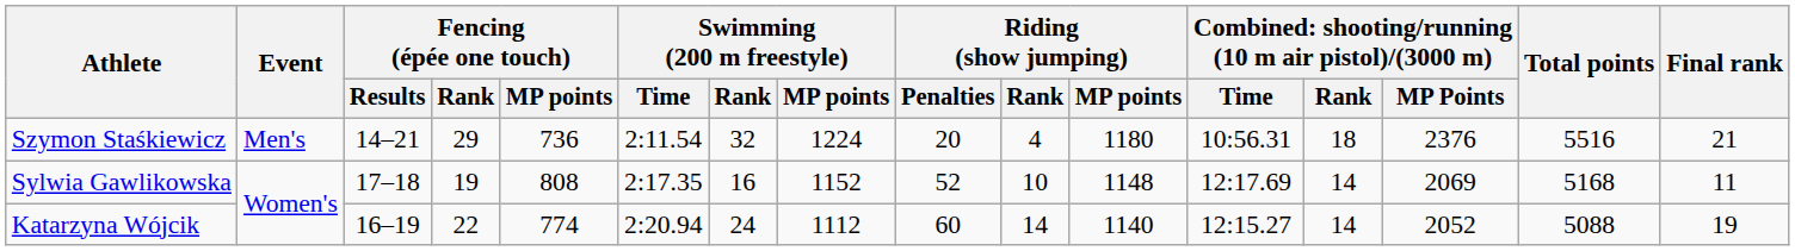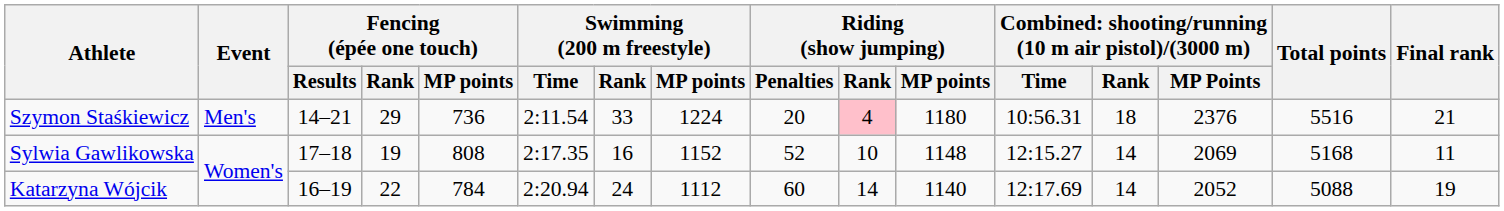 <table class="wikitable" style="font-size:90%">
 <tr>
 <th rowspan="2">Athlete</th>
 <th rowspan="2">Event</th>
 <th colspan=3>Fencing<br><span>(épée one touch)</span></th>
 <th colspan=3>Swimming<br><span>(200 m freestyle)</span></th>
 <th colspan=3>Riding<br><span>(show jumping)</span></th>
 <th colspan=3>Combined: shooting/running<br><span>(10 m air pistol)/(3000 m)</span></th>
 <th rowspan=2>Total points</th>
 <th rowspan=2>Final rank</th>
 </tr>
 <tr style="font-size:95%">
 <th>Results</th>
 <th>Rank</th>
 <th>MP points</th>
 <th>Time</th>
 <th>Rank</th>
 <th>MP points</th>
 <th>Penalties</th>
 <th>Rank</th>
 <th>MP points</th>
 <th>Time</th>
 <th>Rank</th>
 <th>MP Points</th>
 </tr>
 <tr align=center>
 <td align=left><a href='#'>Szymon Staśkiewicz</a></td>
 <td align=left><a href='#'>Men's</a></td>
 <td>14–21</td>
 <td>29</td>
 <td>736</td>
 <td>2:11.54</td>
-<td>32</td>
+<td>33</td>
 <td>1224</td>
 <td>20</td>
-<td>4</td>
+<td style="background: pink;">4</td>
 <td>1180</td>
 <td>10:56.31</td>
 <td>18</td>
 <td>2376</td>
 <td>5516</td>
 <td>21</td>
 </tr>
 <tr align=center>
 <td align=left><a href='#'>Sylwia Gawlikowska</a></td>
 <td align=left rowspan=2><a href='#'>Women's</a></td>
 <td>17–18</td>
 <td>19</td>
 <td>808</td>
 <td>2:17.35</td>
 <td>16</td>
 <td>1152</td>
 <td>52</td>
 <td>10</td>
 <td>1148</td>
-<td>12:17.69</td>
+<td>12:15.27</td>
 <td>14</td>
 <td>2069</td>
 <td>5168</td>
 <td>11</td>
 </tr>
 <tr align=center>
 <td align=left><a href='#'>Katarzyna Wójcik</a></td>
 <td>16–19</td>
 <td>22</td>
-<td>774</td>
+<td>784</td>
 <td>2:20.94</td>
 <td>24</td>
 <td>1112</td>
 <td>60</td>
 <td>14</td>
 <td>1140</td>
-<td>12:15.27</td>
+<td>12:17.69</td>
 <td>14</td>
 <td>2052</td>
 <td>5088</td>
 <td>19</td>
 </tr>
 </table>
